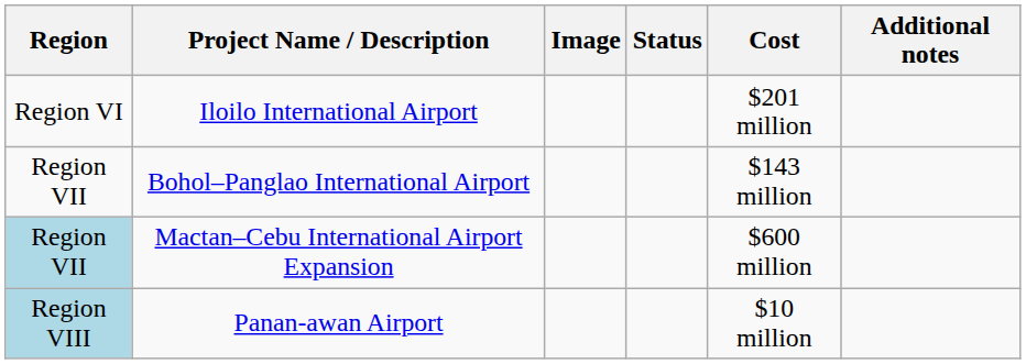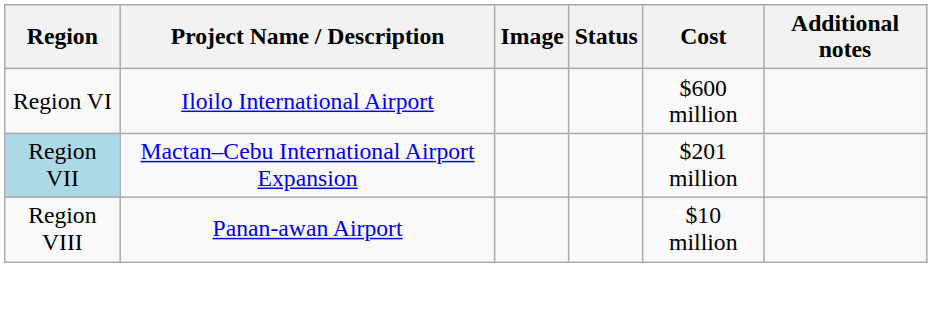 <table class="wikitable plainrowheaders" style="text-align:center; width:100%; margin:1em auto;">
 <tr>
 <th>Region</th>
 <th>Project Name / Description</th>
 <th>Image</th>
 <th>Status</th>
 <th>Cost</th>
 <th>Additional notes</th>
 </tr>
 <tr>
 <td>Region VI</td>
 <td><a href='#'>Iloilo International Airport</a></td>
 <td></td>
 <td></td>
-<td>$201 million</td>
-<td></td>
-</tr>
-<tr>
-<td>Region VII</td>
-<td><a href='#'>Bohol–Panglao International Airport</a></td>
-<td></td>
-<td></td>
-<td>$143 million</td>
+<td>$600 million</td>
 <td></td>
 </tr>
 <tr>
 <td style="background: lightblue;">Region VII</td>
 <td><a href='#'>Mactan–Cebu International Airport Expansion</a></td>
 <td></td>
 <td></td>
-<td>$600 million</td>
+<td>$201 million</td>
 <td></td>
 </tr>
 <tr>
-<td style="background: lightblue;">Region VIII</td>
+<td>Region VIII</td>
 <td><a href='#'>Panan-awan Airport</a></td>
 <td></td>
 <td></td>
 <td>$10 million</td>
 <td></td>
 </tr>
 </table>
